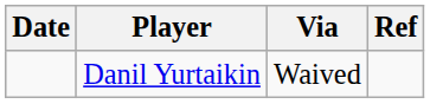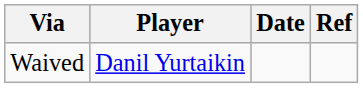 <table class="wikitable">
 <tr>
+<th>Via</th>
+<th>Player</th>
 <th>Date</th>
-<th>Player</th>
-<th>Via</th>
 <th>Ref</th>
 </tr>
 <tr>
+<td>Waived</td>
+<td><a href='#'>Danil Yurtaikin</a></td>
 <td></td>
-<td><a href='#'>Danil Yurtaikin</a></td>
-<td>Waived</td>
 <td></td>
 </tr>
 </table>
